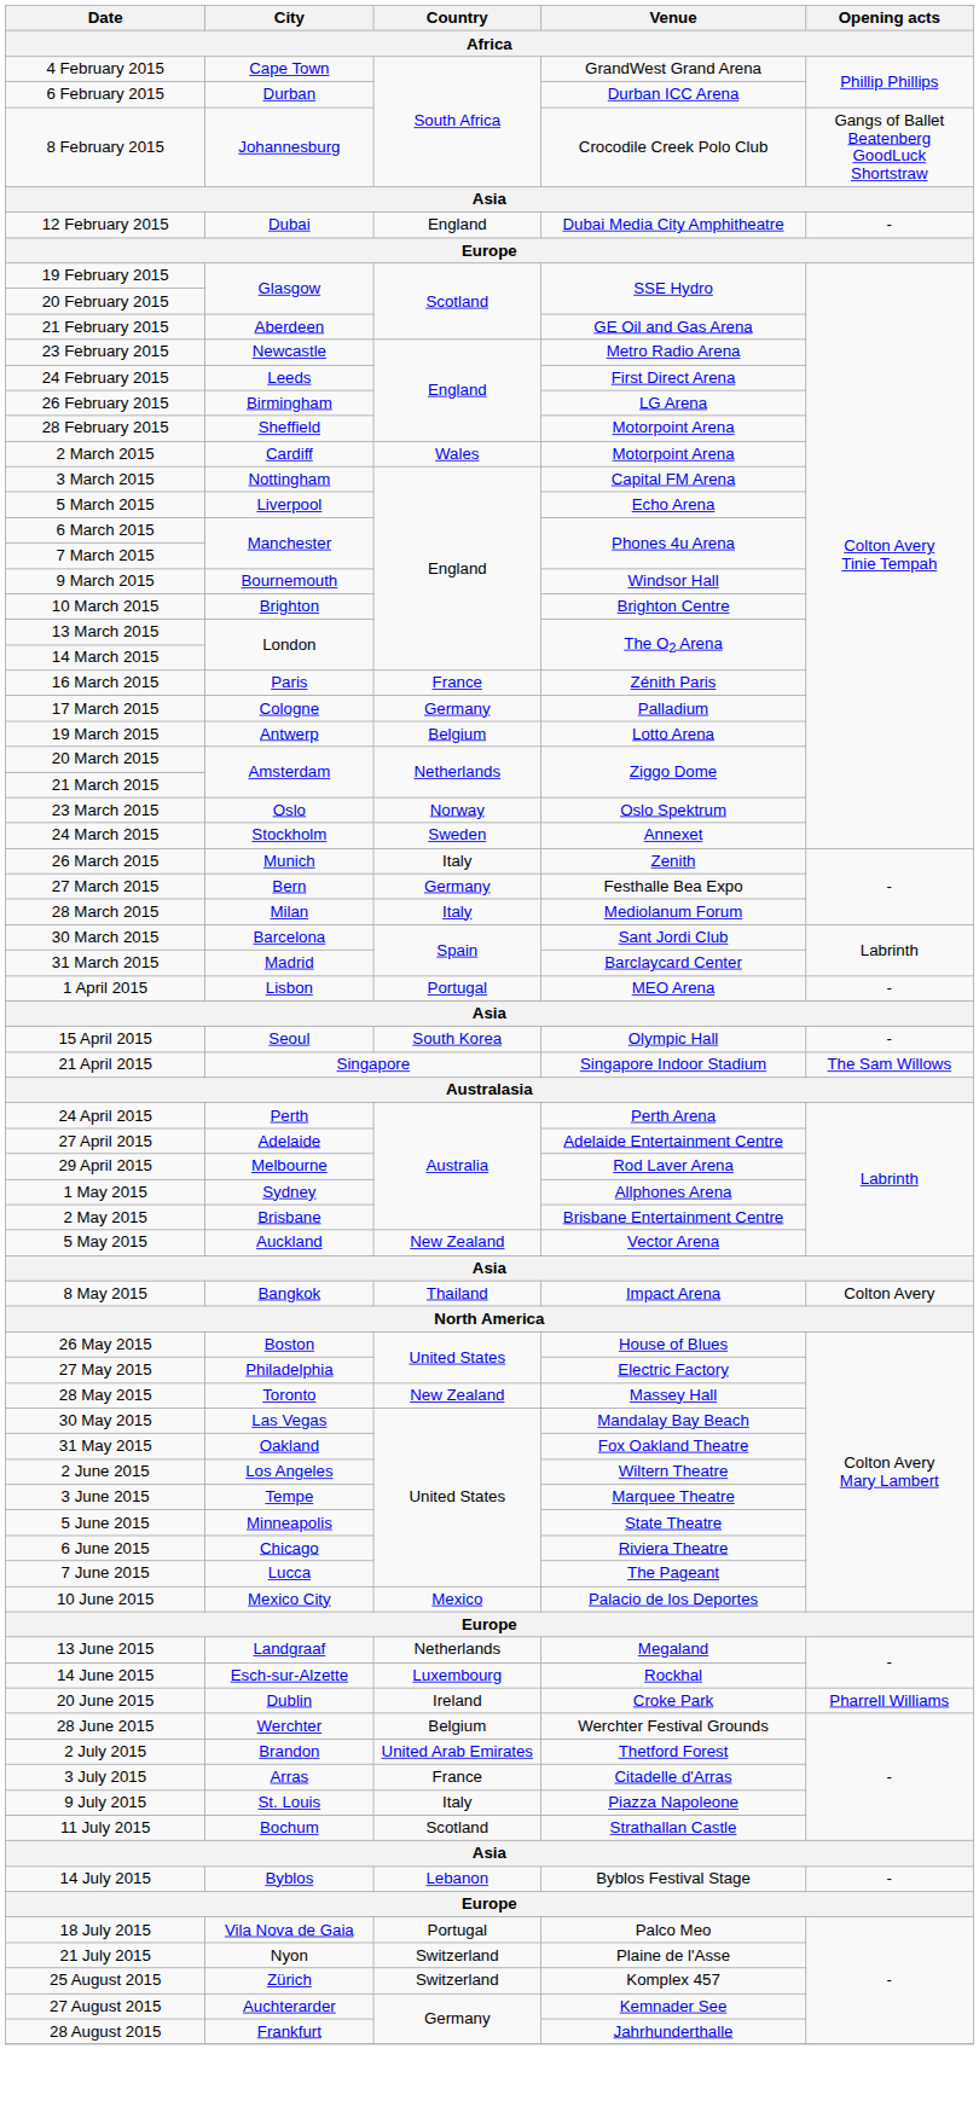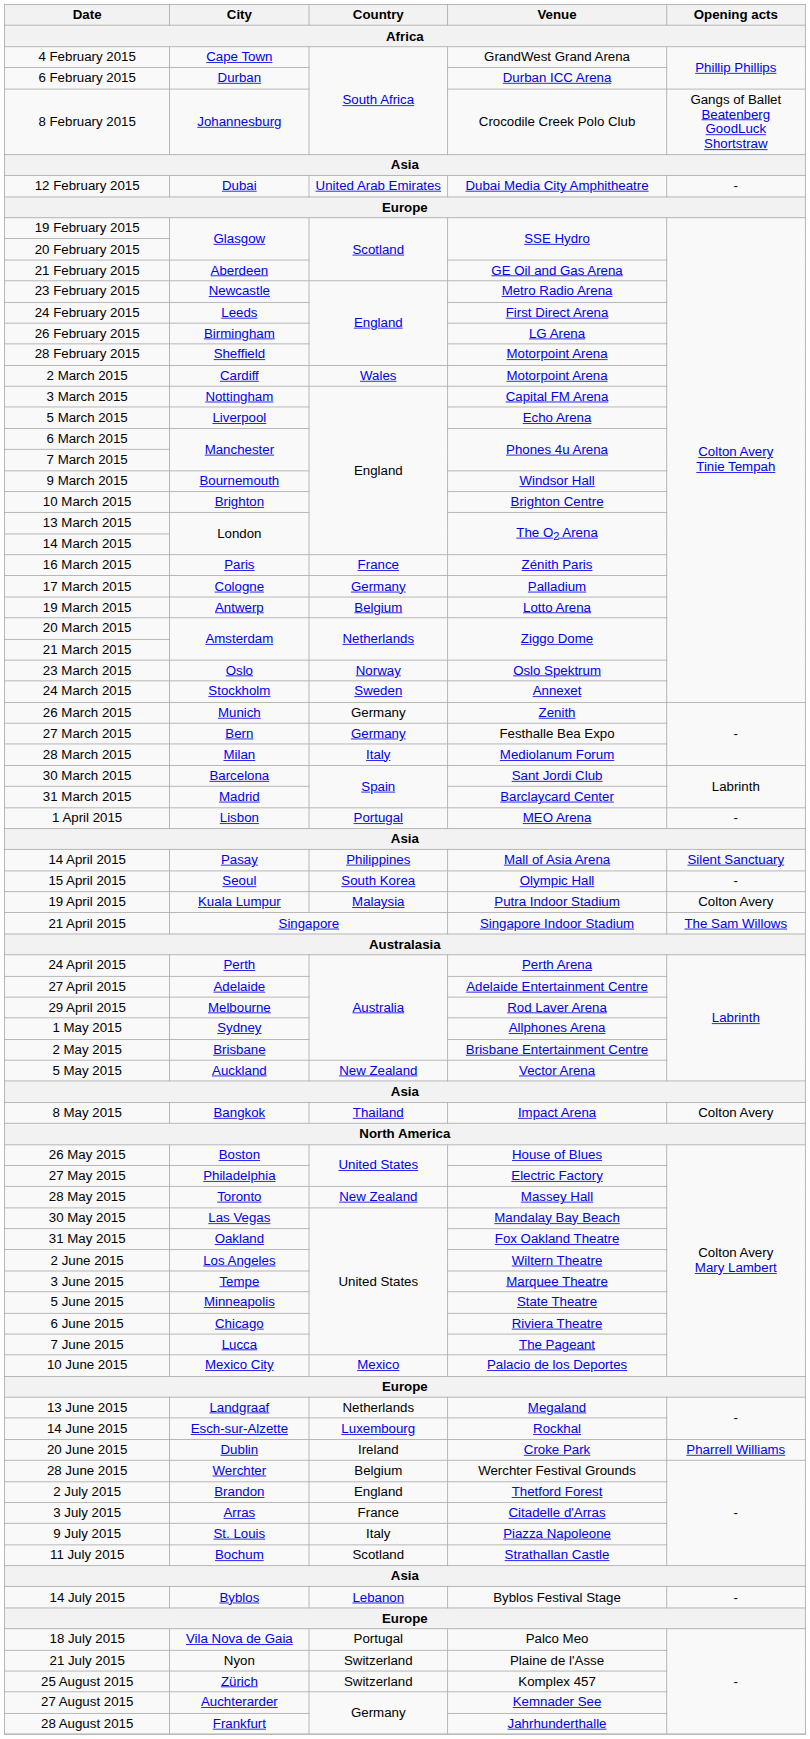 <table class="wikitable" style="text-align:center;">
 <tr>
 <th scope="col" style="width:12em;">Date</th>
 <th scope="col" style="width:10em;">City</th>
 <th scope="col" style="width:10em;">Country</th>
 <th scope="col" style="width:16em;">Venue</th>
 <th scope="col" style="width:10em;">Opening acts</th>
 </tr>
 <tr>
 <th colspan="5">Africa</th>
 </tr>
 <tr>
 <td>4 February 2015</td>
 <td><a href='#'>Cape Town</a></td>
 <td rowspan="3"><a href='#'>South Africa</a></td>
 <td>GrandWest Grand Arena</td>
 <td rowspan="2"><a href='#'>Phillip Phillips</a></td>
 </tr>
 <tr>
 <td>6 February 2015</td>
 <td><a href='#'>Durban</a></td>
 <td><a href='#'>Durban ICC Arena</a></td>
 </tr>
 <tr>
 <td>8 February 2015</td>
 <td><a href='#'>Johannesburg</a></td>
 <td>Crocodile Creek Polo Club</td>
 <td>Gangs of Ballet<br><a href='#'>Beatenberg</a><br><a href='#'>GoodLuck</a><br><a href='#'>Shortstraw</a></td>
 </tr>
 <tr>
 <th colspan="5">Asia</th>
 </tr>
 <tr>
 <td>12 February 2015</td>
 <td><a href='#'>Dubai</a></td>
-<td>England</td>
+<td><a href='#'>United Arab Emirates</a></td>
 <td><a href='#'>Dubai Media City Amphitheatre</a></td>
 <td>-</td>
 </tr>
 <tr>
 <th colspan="5">Europe</th>
 </tr>
 <tr>
 <td>19 February 2015</td>
 <td rowspan="2"><a href='#'>Glasgow</a></td>
 <td rowspan="3"><a href='#'>Scotland</a></td>
 <td rowspan="2"><a href='#'>SSE Hydro</a></td>
 <td rowspan="23"><a href='#'>Colton Avery</a><br><a href='#'>Tinie Tempah</a></td>
 </tr>
 <tr>
 <td>20 February 2015</td>
 </tr>
 <tr>
 <td>21 February 2015</td>
 <td><a href='#'>Aberdeen</a></td>
 <td><a href='#'>GE Oil and Gas Arena</a></td>
 </tr>
 <tr>
 <td>23 February 2015</td>
 <td><a href='#'>Newcastle</a></td>
 <td rowspan="4"><a href='#'>England</a></td>
 <td><a href='#'>Metro Radio Arena</a></td>
 </tr>
 <tr>
 <td>24 February 2015</td>
 <td><a href='#'>Leeds</a></td>
 <td><a href='#'>First Direct Arena</a></td>
 </tr>
 <tr>
 <td>26 February 2015</td>
 <td><a href='#'>Birmingham</a></td>
 <td><a href='#'>LG Arena</a></td>
 </tr>
 <tr>
 <td>28 February 2015</td>
 <td><a href='#'>Sheffield</a></td>
 <td><a href='#'>Motorpoint Arena</a></td>
 </tr>
 <tr>
 <td>2 March 2015</td>
 <td><a href='#'>Cardiff</a></td>
 <td><a href='#'>Wales</a></td>
 <td><a href='#'>Motorpoint Arena</a></td>
 </tr>
 <tr>
 <td>3 March 2015</td>
 <td><a href='#'>Nottingham</a></td>
 <td rowspan="8">England</td>
 <td><a href='#'>Capital FM Arena</a></td>
 </tr>
 <tr>
 <td>5 March 2015</td>
 <td><a href='#'>Liverpool</a></td>
 <td><a href='#'>Echo Arena</a></td>
 </tr>
 <tr>
 <td>6 March 2015</td>
 <td rowspan="2"><a href='#'>Manchester</a></td>
 <td rowspan="2"><a href='#'>Phones 4u Arena</a></td>
 </tr>
 <tr>
 <td>7 March 2015</td>
 </tr>
 <tr>
 <td>9 March 2015</td>
 <td><a href='#'>Bournemouth</a></td>
 <td><a href='#'>Windsor Hall</a></td>
 </tr>
 <tr>
 <td>10 March 2015</td>
 <td><a href='#'>Brighton</a></td>
 <td><a href='#'>Brighton Centre</a></td>
 </tr>
 <tr>
 <td>13 March 2015</td>
 <td rowspan="2">London</td>
 <td rowspan="2"><a href='#'>The O<sub>2</sub> Arena</a></td>
 </tr>
 <tr>
 <td>14 March 2015</td>
 </tr>
 <tr>
 <td>16 March 2015</td>
 <td><a href='#'>Paris</a></td>
 <td><a href='#'>France</a></td>
 <td><a href='#'>Zénith Paris</a></td>
 </tr>
 <tr>
 <td>17 March 2015</td>
 <td><a href='#'>Cologne</a></td>
 <td><a href='#'>Germany</a></td>
 <td><a href='#'>Palladium</a></td>
 </tr>
 <tr>
 <td>19 March 2015</td>
 <td><a href='#'>Antwerp</a></td>
 <td><a href='#'>Belgium</a></td>
 <td><a href='#'>Lotto Arena</a></td>
 </tr>
 <tr>
 <td>20 March 2015</td>
 <td rowspan="2"><a href='#'>Amsterdam</a></td>
 <td rowspan="2"><a href='#'>Netherlands</a></td>
 <td rowspan="2"><a href='#'>Ziggo Dome</a></td>
 </tr>
 <tr>
 <td>21 March 2015</td>
 </tr>
 <tr>
 <td>23 March 2015</td>
 <td><a href='#'>Oslo</a></td>
 <td><a href='#'>Norway</a></td>
 <td><a href='#'>Oslo Spektrum</a></td>
 </tr>
 <tr>
 <td>24 March 2015</td>
 <td><a href='#'>Stockholm</a></td>
 <td><a href='#'>Sweden</a></td>
 <td><a href='#'>Annexet</a></td>
 </tr>
 <tr>
 <td>26 March 2015</td>
 <td><a href='#'>Munich</a></td>
-<td>Italy</td>
+<td>Germany</td>
 <td><a href='#'>Zenith</a></td>
 <td rowspan="3">-</td>
 </tr>
 <tr>
 <td>27 March 2015</td>
 <td><a href='#'>Bern</a></td>
 <td><a href='#'>Germany</a></td>
 <td>Festhalle Bea Expo</td>
 </tr>
 <tr>
 <td>28 March 2015</td>
 <td><a href='#'>Milan</a></td>
 <td><a href='#'>Italy</a></td>
 <td><a href='#'>Mediolanum Forum</a></td>
 </tr>
 <tr>
 <td>30 March 2015</td>
 <td><a href='#'>Barcelona</a></td>
 <td rowspan="2"><a href='#'>Spain</a></td>
 <td><a href='#'>Sant Jordi Club</a></td>
 <td rowspan="2">Labrinth</td>
 </tr>
 <tr>
 <td>31 March 2015</td>
 <td><a href='#'>Madrid</a></td>
 <td><a href='#'>Barclaycard Center</a></td>
 </tr>
 <tr>
 <td>1 April 2015</td>
 <td><a href='#'>Lisbon</a></td>
 <td><a href='#'>Portugal</a></td>
 <td><a href='#'>MEO Arena</a></td>
 <td>-</td>
 </tr>
 <tr>
 <th colspan="5">Asia</th>
 </tr>
 <tr>
+<td>14 April 2015</td>
+<td><a href='#'>Pasay</a></td>
+<td><a href='#'>Philippines</a></td>
+<td><a href='#'>Mall of Asia Arena</a></td>
+<td><a href='#'>Silent Sanctuary</a></td>
+</tr>
+<tr>
 <td>15 April 2015</td>
 <td><a href='#'>Seoul</a></td>
 <td><a href='#'>South Korea</a></td>
 <td><a href='#'>Olympic Hall</a></td>
 <td>-</td>
+</tr>
+<tr>
+<td>19 April 2015</td>
+<td><a href='#'>Kuala Lumpur</a></td>
+<td><a href='#'>Malaysia</a></td>
+<td><a href='#'>Putra Indoor Stadium</a></td>
+<td>Colton Avery</td>
 </tr>
 <tr>
 <td>21 April 2015</td>
 <td colspan="2"><a href='#'>Singapore</a></td>
 <td><a href='#'>Singapore Indoor Stadium</a></td>
 <td><a href='#'>The Sam Willows</a></td>
 </tr>
 <tr>
 <th colspan="5">Australasia</th>
 </tr>
 <tr>
 <td>24 April 2015</td>
 <td><a href='#'>Perth</a></td>
 <td rowspan="5"><a href='#'>Australia</a></td>
 <td><a href='#'>Perth Arena</a></td>
 <td rowspan="6"><a href='#'>Labrinth</a></td>
 </tr>
 <tr>
 <td>27 April 2015</td>
 <td><a href='#'>Adelaide</a></td>
 <td><a href='#'>Adelaide Entertainment Centre</a></td>
 </tr>
 <tr>
 <td>29 April 2015</td>
 <td><a href='#'>Melbourne</a></td>
 <td><a href='#'>Rod Laver Arena</a></td>
 </tr>
 <tr>
 <td>1 May 2015</td>
 <td><a href='#'>Sydney</a></td>
 <td><a href='#'>Allphones Arena</a></td>
 </tr>
 <tr>
 <td>2 May 2015</td>
 <td><a href='#'>Brisbane</a></td>
 <td><a href='#'>Brisbane Entertainment Centre</a></td>
 </tr>
 <tr>
 <td>5 May 2015</td>
 <td><a href='#'>Auckland</a></td>
 <td><a href='#'>New Zealand</a></td>
 <td><a href='#'>Vector Arena</a></td>
 </tr>
 <tr>
 <th colspan="5">Asia</th>
 </tr>
 <tr>
 <td>8 May 2015</td>
 <td><a href='#'>Bangkok</a></td>
 <td><a href='#'>Thailand</a></td>
 <td><a href='#'>Impact Arena</a></td>
 <td>Colton Avery</td>
 </tr>
 <tr>
 <th colspan="5">North America</th>
 </tr>
 <tr>
 <td>26 May 2015</td>
 <td><a href='#'>Boston</a></td>
 <td rowspan="2"><a href='#'>United States</a></td>
 <td><a href='#'>House of Blues</a></td>
 <td rowspan="11">Colton Avery<br><a href='#'>Mary Lambert</a></td>
 </tr>
 <tr>
 <td>27 May 2015</td>
 <td><a href='#'>Philadelphia</a></td>
 <td><a href='#'>Electric Factory</a></td>
 </tr>
 <tr>
 <td>28 May 2015</td>
 <td><a href='#'>Toronto</a></td>
 <td><a href='#'>New Zealand</a></td>
 <td><a href='#'>Massey Hall</a></td>
 </tr>
 <tr>
 <td>30 May 2015</td>
 <td><a href='#'>Las Vegas</a></td>
 <td rowspan="7">United States</td>
 <td><a href='#'>Mandalay Bay Beach</a></td>
 </tr>
 <tr>
 <td>31 May 2015</td>
 <td><a href='#'>Oakland</a></td>
 <td><a href='#'>Fox Oakland Theatre</a></td>
 </tr>
 <tr>
 <td>2 June 2015</td>
 <td><a href='#'>Los Angeles</a></td>
 <td><a href='#'>Wiltern Theatre</a></td>
 </tr>
 <tr>
 <td>3 June 2015</td>
 <td><a href='#'>Tempe</a></td>
 <td><a href='#'>Marquee Theatre</a></td>
 </tr>
 <tr>
 <td>5 June 2015</td>
 <td><a href='#'>Minneapolis</a></td>
 <td><a href='#'>State Theatre</a></td>
 </tr>
 <tr>
 <td>6 June 2015</td>
 <td><a href='#'>Chicago</a></td>
 <td><a href='#'>Riviera Theatre</a></td>
 </tr>
 <tr>
 <td>7 June 2015</td>
 <td><a href='#'>Lucca</a></td>
 <td><a href='#'>The Pageant</a></td>
 </tr>
 <tr>
 <td>10 June 2015</td>
 <td><a href='#'>Mexico City</a></td>
 <td><a href='#'>Mexico</a></td>
 <td><a href='#'>Palacio de los Deportes</a></td>
 </tr>
 <tr>
 <th colspan="5"><strong>Europe</strong></th>
 </tr>
 <tr>
 <td>13 June 2015</td>
 <td><a href='#'>Landgraaf</a></td>
 <td>Netherlands</td>
 <td><a href='#'>Megaland</a></td>
 <td rowspan="2">-</td>
 </tr>
 <tr>
 <td>14 June 2015</td>
 <td><a href='#'>Esch-sur-Alzette</a></td>
 <td><a href='#'>Luxembourg</a></td>
 <td><a href='#'>Rockhal</a></td>
 </tr>
 <tr>
 <td>20 June 2015</td>
 <td><a href='#'>Dublin</a></td>
 <td>Ireland</td>
 <td><a href='#'>Croke Park</a></td>
 <td><a href='#'>Pharrell Williams</a></td>
 </tr>
 <tr>
 <td>28 June 2015</td>
 <td><a href='#'>Werchter</a></td>
 <td>Belgium</td>
 <td>Werchter Festival Grounds</td>
 <td rowspan="5">-</td>
 </tr>
 <tr>
 <td>2 July 2015</td>
 <td><a href='#'>Brandon</a></td>
-<td><a href='#'>United Arab Emirates</a></td>
+<td>England</td>
 <td><a href='#'>Thetford Forest</a></td>
 </tr>
 <tr>
 <td>3 July 2015</td>
 <td><a href='#'>Arras</a></td>
 <td>France</td>
 <td><a href='#'>Citadelle d'Arras</a></td>
 </tr>
 <tr>
 <td>9 July 2015</td>
 <td><a href='#'>St. Louis</a></td>
 <td>Italy</td>
 <td><a href='#'>Piazza Napoleone</a></td>
 </tr>
 <tr>
 <td>11 July 2015</td>
 <td><a href='#'>Bochum</a></td>
 <td>Scotland</td>
 <td><a href='#'>Strathallan Castle</a></td>
 </tr>
 <tr>
 <th colspan="5">Asia</th>
 </tr>
 <tr>
 <td>14 July 2015</td>
 <td><a href='#'>Byblos</a></td>
 <td><a href='#'>Lebanon</a></td>
 <td>Byblos Festival Stage</td>
 <td>-</td>
 </tr>
 <tr>
 <th colspan="5">Europe</th>
 </tr>
 <tr>
 <td>18 July 2015</td>
 <td><a href='#'>Vila Nova de Gaia</a></td>
 <td>Portugal</td>
 <td>Palco Meo</td>
 <td rowspan="5">-</td>
 </tr>
 <tr>
 <td>21 July 2015</td>
 <td>Nyon</td>
 <td>Switzerland</td>
 <td>Plaine de l'Asse</td>
 </tr>
 <tr>
 <td>25 August 2015</td>
 <td><a href='#'>Zürich</a></td>
 <td>Switzerland</td>
 <td>Komplex 457</td>
 </tr>
 <tr>
 <td>27 August 2015</td>
 <td><a href='#'>Auchterarder</a></td>
 <td rowspan="2">Germany</td>
 <td><a href='#'>Kemnader See</a></td>
 </tr>
 <tr>
 <td>28 August 2015</td>
 <td><a href='#'>Frankfurt</a></td>
 <td><a href='#'>Jahrhunderthalle</a></td>
 </tr>
 <tr>
 </tr>
 </table>
